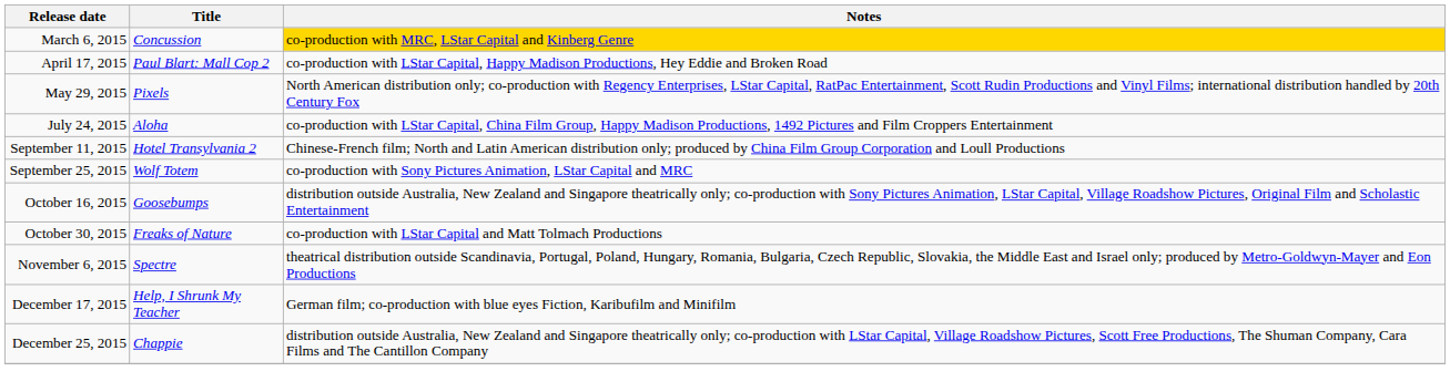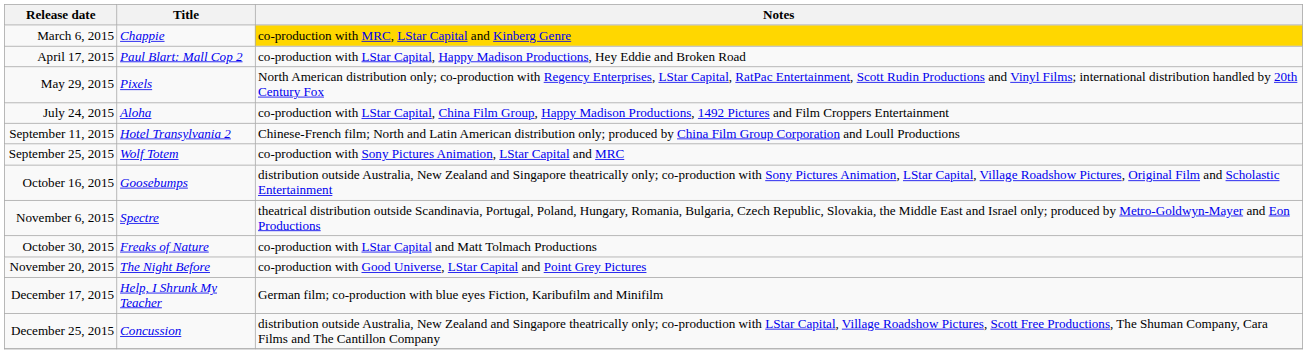 <table class="wikitable sortable" style="width:100%;">
 <tr>
 <th scope="col" style="width:130px;">Release date</th>
 <th>Title</th>
 <th>Notes</th>
 </tr>
 <tr>
 <td style="text-align:right;">March 6, 2015</td>
-<td><em><a href='#'>Concussion</a></em></td>
+<td><em><a href='#'>Chappie</a></em></td>
 <td style="background: gold;">co-production with <a href='#'>MRC</a>, <a href='#'>LStar Capital</a> and <a href='#'>Kinberg Genre</a></td>
 </tr>
 <tr>
 <td style="text-align:right;">April 17, 2015</td>
 <td><em><a href='#'>Paul Blart: Mall Cop 2</a></em></td>
 <td>co-production with <a href='#'>LStar Capital</a>, <a href='#'>Happy Madison Productions</a>, Hey Eddie and Broken Road</td>
 </tr>
 <tr>
 <td style="text-align:right;">May 29, 2015</td>
 <td><em><a href='#'>Pixels</a></em></td>
 <td>North American distribution only; co-production with <a href='#'>Regency Enterprises</a>, <a href='#'>LStar Capital</a>, <a href='#'>RatPac Entertainment</a>, <a href='#'>Scott Rudin Productions</a> and <a href='#'>Vinyl Films</a>; international distribution handled by <a href='#'>20th Century Fox</a></td>
 </tr>
 <tr>
 <td style="text-align:right;">July 24, 2015</td>
 <td><em><a href='#'>Aloha</a></em></td>
 <td>co-production with <a href='#'>LStar Capital</a>, <a href='#'>China Film Group</a>, <a href='#'>Happy Madison Productions</a>, <a href='#'>1492 Pictures</a> and Film Croppers Entertainment</td>
 </tr>
 <tr>
 <td style="text-align:right;">September 11, 2015</td>
 <td><em><a href='#'>Hotel Transylvania 2</a></em></td>
 <td>Chinese-French film; North and Latin American distribution only; produced by <a href='#'>China Film Group Corporation</a> and Loull Productions</td>
 </tr>
 <tr>
 <td style="text-align:right;">September 25, 2015</td>
 <td><em><a href='#'>Wolf Totem</a></em></td>
 <td>co-production with <a href='#'>Sony Pictures Animation</a>, <a href='#'>LStar Capital</a> and <a href='#'>MRC</a></td>
 </tr>
 <tr>
 <td style="text-align:right;">October 16, 2015</td>
 <td><em><a href='#'>Goosebumps</a></em></td>
 <td>distribution outside Australia, New Zealand and Singapore theatrically only; co-production with <a href='#'>Sony Pictures Animation</a>, <a href='#'>LStar Capital</a>, <a href='#'>Village Roadshow Pictures</a>, <a href='#'>Original Film</a> and <a href='#'>Scholastic Entertainment</a></td>
 </tr>
 <tr>
+<td style="text-align:right;">November 6, 2015</td>
+<td><em><a href='#'>Spectre</a></em></td>
+<td>theatrical distribution outside Scandinavia, Portugal, Poland, Hungary, Romania, Bulgaria, Czech Republic, Slovakia, the Middle East and Israel only; produced by <a href='#'>Metro-Goldwyn-Mayer</a> and <a href='#'>Eon Productions</a></td>
+</tr>
+<tr>
 <td style="text-align:right;">October 30, 2015</td>
 <td><em><a href='#'>Freaks of Nature</a></em></td>
 <td>co-production with <a href='#'>LStar Capital</a> and Matt Tolmach Productions</td>
 </tr>
 <tr>
-<td style="text-align:right;">November 6, 2015</td>
-<td><em><a href='#'>Spectre</a></em></td>
-<td>theatrical distribution outside Scandinavia, Portugal, Poland, Hungary, Romania, Bulgaria, Czech Republic, Slovakia, the Middle East and Israel only; produced by <a href='#'>Metro-Goldwyn-Mayer</a> and <a href='#'>Eon Productions</a></td>
+<td style="text-align:right;">November 20, 2015</td>
+<td><em><a href='#'>The Night Before</a></em></td>
+<td>co-production with <a href='#'>Good Universe</a>, <a href='#'>LStar Capital</a> and <a href='#'>Point Grey Pictures</a></td>
 </tr>
 <tr>
 <td style="text-align:right;">December 17, 2015</td>
 <td><em><a href='#'>Help, I Shrunk My Teacher</a></em></td>
 <td>German film; co-production with blue eyes Fiction, Karibufilm and Minifilm</td>
 </tr>
 <tr>
 <td style="text-align:right;">December 25, 2015</td>
-<td><em><a href='#'>Chappie</a></em></td>
+<td><em><a href='#'>Concussion</a></em></td>
 <td>distribution outside Australia, New Zealand and Singapore theatrically only; co-production with <a href='#'>LStar Capital</a>, <a href='#'>Village Roadshow Pictures</a>, <a href='#'>Scott Free Productions</a>, The Shuman Company, Cara Films and The Cantillon Company</td>
 </tr>
 <tr>
 </tr>
 </table>
